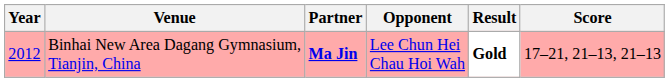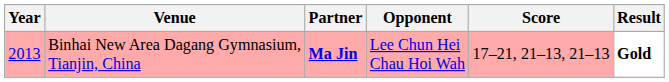 <table class="sortable wikitable" style="font-size: 90%;">
 <tr>
 <th>Year</th>
 <th>Venue</th>
 <th>Partner</th>
 <th>Opponent</th>
+<th>Score</th>
 <th>Result</th>
-<th>Score</th>
 </tr>
 <tr style="background:#FFAAAA">
-<td align="center"><a href='#'>2012</a></td>
+<td align="center"><a href='#'>2013</a></td>
 <td align="left">Binhai New Area Dagang Gymnasium,<br><a href='#'>Tianjin, China</a></td>
 <td align="left"><strong> <a href='#'>Ma Jin</a></strong></td>
 <td align="left"> <a href='#'>Lee Chun Hei</a> <br>  <a href='#'>Chau Hoi Wah</a></td>
+<td align="left">17–21, 21–13, 21–13</td>
 <td style="text-align:left; background:white"> <strong>Gold</strong></td>
-<td align="left">17–21, 21–13, 21–13</td>
 </tr>
 </table>
